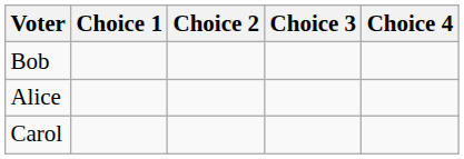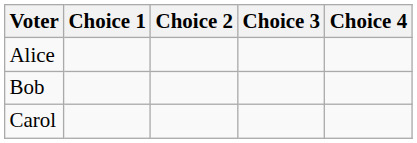 <table class="wikitable">
 <tr>
 <th>Voter</th>
 <th>Choice 1</th>
 <th>Choice 2</th>
 <th>Choice 3</th>
 <th>Choice 4</th>
 </tr>
 <tr>
-<td>Bob</td>
+<td>Alice</td>
 <td></td>
 <td></td>
 <td></td>
 <td></td>
 </tr>
 <tr>
-<td>Alice</td>
+<td>Bob</td>
 <td></td>
 <td></td>
 <td></td>
 <td></td>
 </tr>
 <tr>
 <td>Carol</td>
 <td></td>
 <td></td>
 <td></td>
 <td></td>
 </tr>
 </table>
